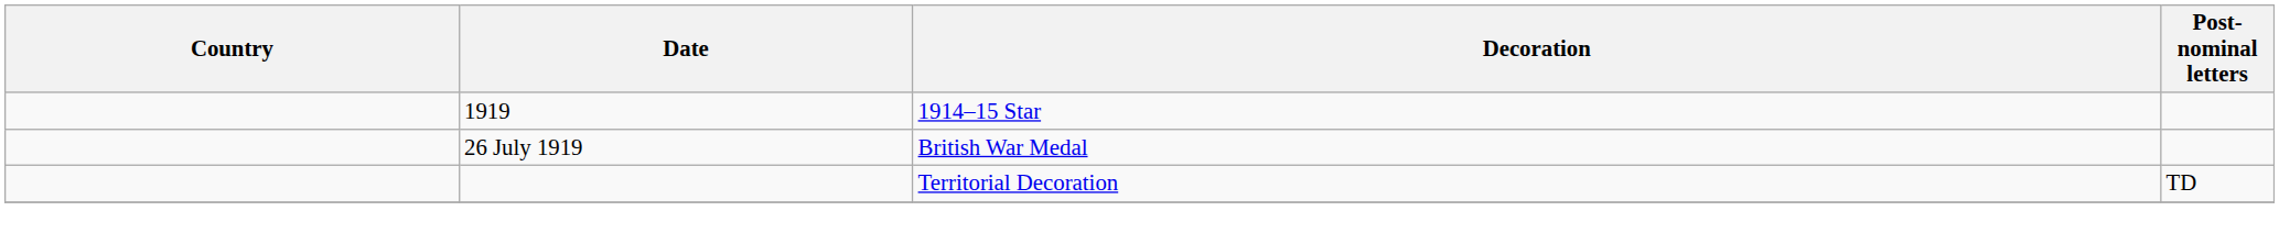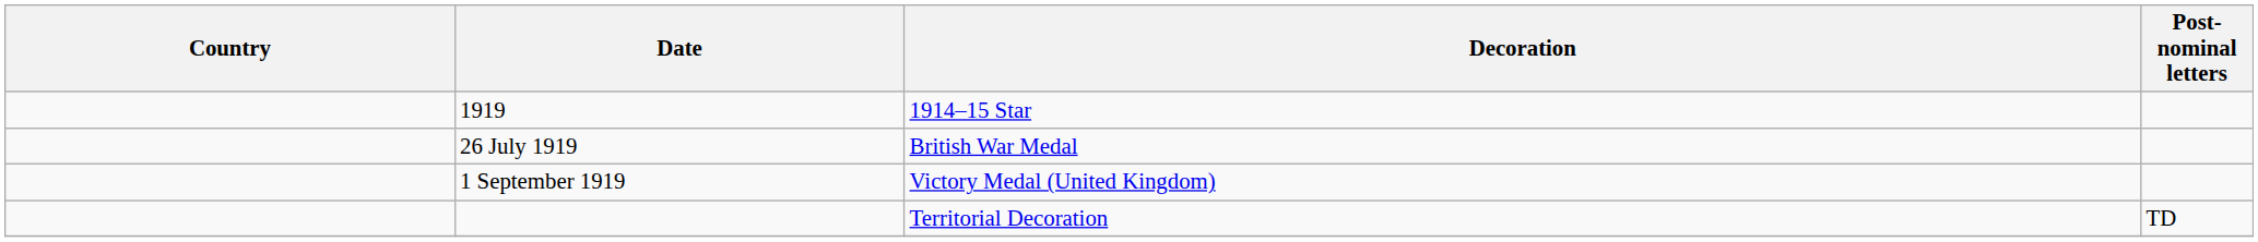 <table class="wikitable" style="width:100%;">
 <tr>
 <th style="width:20%;">Country</th>
 <th style="width:20%;">Date</th>
 <th style="width:55%;">Decoration</th>
 <th style="width:5%;">Post-nominal letters</th>
 </tr>
 <tr>
 <td></td>
 <td>1919</td>
 <td><a href='#'>1914–15 Star</a></td>
 <td></td>
 </tr>
 <tr>
 <td></td>
 <td>26 July 1919</td>
 <td><a href='#'>British War Medal</a></td>
 <td></td>
 </tr>
 <tr>
 <td></td>
+<td>1 September 1919</td>
+<td><a href='#'>Victory Medal (United Kingdom)</a></td>
+<td></td>
+</tr>
+<tr>
+<td></td>
 <td></td>
 <td><a href='#'>Territorial Decoration</a></td>
 <td>TD</td>
 </tr>
 <tr>
 </tr>
 </table>
